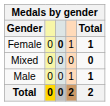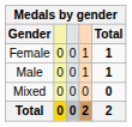 <table class=wikitable style=font-size:85%;text-align:center>
 <tr>
 <th colspan=5>Medals by gender</th>
 </tr>
 <tr>
 <th>Gender</th>
 <td bgcolor=F7F6A8></td>
 <td bgcolor=DCE5E5></td>
 <td bgcolor=FFDAB9></td>
 <th>Total</th>
 </tr>
 <tr>
 <td>Female</td>
 <td bgcolor=F7F6A8>0</td>
-<td bgcolor=DCE5E5><strong>0</strong></td>
+<td bgcolor=DCE5E5>0</td>
+<td bgcolor=FFDAB9>1</td>
+<td><strong>1</strong></td>
+</tr>
+<tr>
+<td>Male</td>
+<td bgcolor=F7F6A8>0</td>
+<td bgcolor=DCE5E5>0</td>
 <td bgcolor=FFDAB9>1</td>
 <td><strong>1</strong></td>
 </tr>
 <tr>
 <td>Mixed</td>
 <td bgcolor=F7F6A8>0</td>
 <td bgcolor=DCE5E5>0</td>
 <td bgcolor=FFDAB9>0</td>
 <td><strong>0</strong></td>
 </tr>
 <tr>
-<td>Male</td>
-<td bgcolor=F7F6A8>0</td>
-<td bgcolor=DCE5E5>0</td>
-<td bgcolor=FFDAB9>1</td>
-<td><strong>1</strong></td>
-</tr>
-<tr>
 <th>Total</th>
 <th style=background:gold>0</th>
 <th style=background:silver>0</th>
 <th style=background:#c96>2</th>
 <th>2</th>
 </tr>
 </table>
